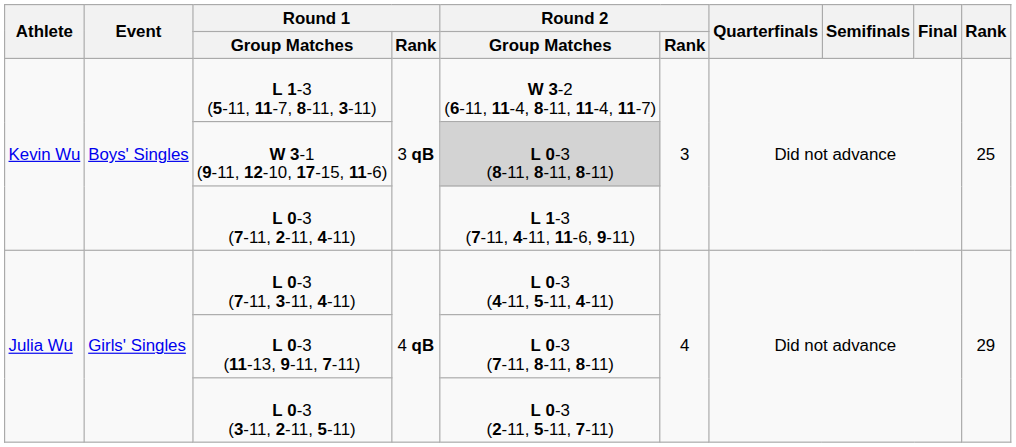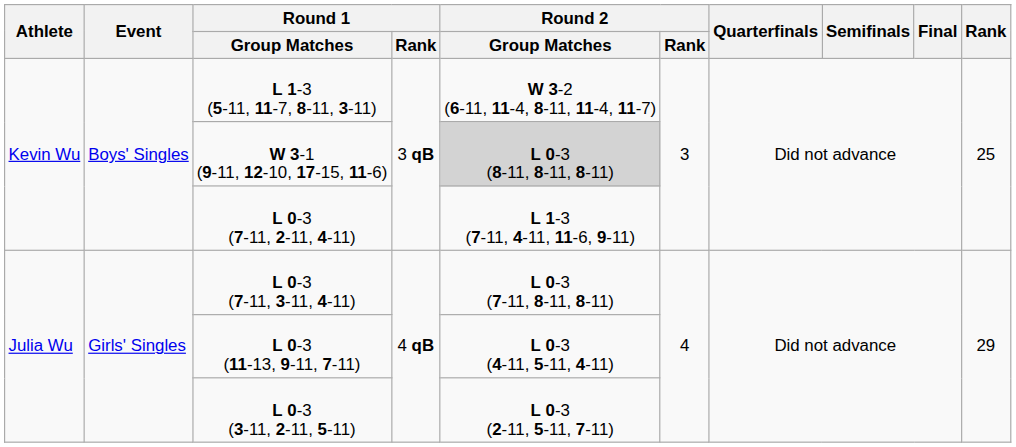 <table class="wikitable" border="1" style="font-size:90%">
 <tr>
 <th rowspan=2>Athlete</th>
 <th rowspan=2>Event</th>
 <th colspan=2>Round 1</th>
 <th colspan=2>Round 2</th>
 <th rowspan=2>Quarterfinals</th>
 <th rowspan=2>Semifinals</th>
 <th rowspan=2>Final</th>
 <th rowspan=2>Rank</th>
 </tr>
 <tr>
 <th>Group Matches</th>
 <th>Rank</th>
 <th>Group Matches</th>
 <th>Rank</th>
 </tr>
 <tr>
 <td rowspan=3><a href='#'>Kevin Wu</a></td>
 <td rowspan=3><a href='#'>Boys' Singles</a></td>
 <td align=center> <br> <strong>L</strong> <strong>1</strong>-3 <br> (<strong>5</strong>-11, <strong>11</strong>-7, <strong>8</strong>-11, <strong>3</strong>-11)</td>
 <td rowspan=3 align=center>3 <strong>qB</strong></td>
 <td align=center> <br> <strong>W</strong> <strong>3</strong>-2 <br> (<strong>6</strong>-11, <strong>11</strong>-4, <strong>8</strong>-11, <strong>11</strong>-4, <strong>11</strong>-7)</td>
 <td rowspan=3 align=center>3</td>
 <td rowspan=3 colspan=3 align=center>Did not advance</td>
 <td rowspan=3 align=center>25</td>
 </tr>
 <tr>
 <td align=center> <br> <strong>W</strong> <strong>3</strong>-1 <br> (<strong>9</strong>-11, <strong>12</strong>-10, <strong>17</strong>-15, <strong>11</strong>-6)</td>
 <td align=center style="background: lightgrey;"> <br> <strong>L</strong> <strong>0</strong>-3 <br> (<strong>8</strong>-11, <strong>8</strong>-11, <strong>8</strong>-11)</td>
 </tr>
 <tr>
 <td align=center> <br> <strong>L</strong> <strong>0</strong>-3 <br> (<strong>7</strong>-11, <strong>2</strong>-11, <strong>4</strong>-11)</td>
 <td align=center> <br> <strong>L</strong> <strong>1</strong>-3 <br> (<strong>7</strong>-11, <strong>4</strong>-11, <strong>11</strong>-6, <strong>9</strong>-11)</td>
 </tr>
 <tr>
 <td rowspan=3><a href='#'>Julia Wu</a></td>
 <td rowspan=3><a href='#'>Girls' Singles</a></td>
 <td align=center> <br> <strong>L</strong> <strong>0</strong>-3 <br> (<strong>7</strong>-11, <strong>3</strong>-11, <strong>4</strong>-11)</td>
 <td rowspan=3 align=center>4 <strong>qB</strong></td>
-<td align=center> <br> <strong>L</strong> <strong>0</strong>-3 <br> (<strong>4</strong>-11, <strong>5</strong>-11, <strong>4</strong>-11)</td>
+<td align=center> <br> <strong>L</strong> <strong>0</strong>-3 <br> (<strong>7</strong>-11, <strong>8</strong>-11, <strong>8</strong>-11)</td>
 <td rowspan=3 align=center>4</td>
 <td rowspan=3 colspan=3 align=center>Did not advance</td>
 <td rowspan=3 align=center>29</td>
 </tr>
 <tr>
 <td align=center> <br> <strong>L</strong> <strong>0</strong>-3 <br> (<strong>11</strong>-13, <strong>9</strong>-11, <strong>7</strong>-11)</td>
-<td align=center> <br> <strong>L</strong> <strong>0</strong>-3 <br> (<strong>7</strong>-11, <strong>8</strong>-11, <strong>8</strong>-11)</td>
+<td align=center> <br> <strong>L</strong> <strong>0</strong>-3 <br> (<strong>4</strong>-11, <strong>5</strong>-11, <strong>4</strong>-11)</td>
 </tr>
 <tr>
 <td align=center> <br> <strong>L</strong> <strong>0</strong>-3 <br> (<strong>3</strong>-11, <strong>2</strong>-11, <strong>5</strong>-11)</td>
 <td align=center> <br> <strong>L</strong> <strong>0</strong>-3 <br> (<strong>2</strong>-11, <strong>5</strong>-11, <strong>7</strong>-11)</td>
 </tr>
 </table>
